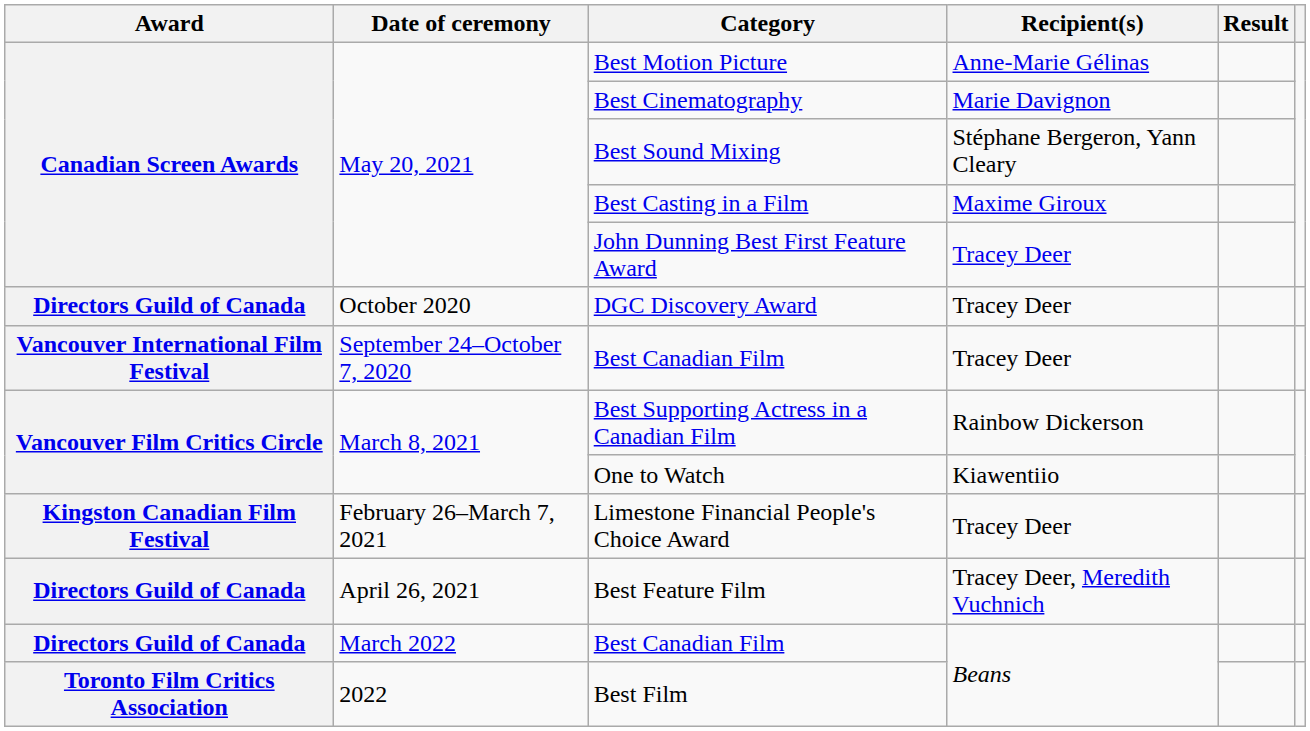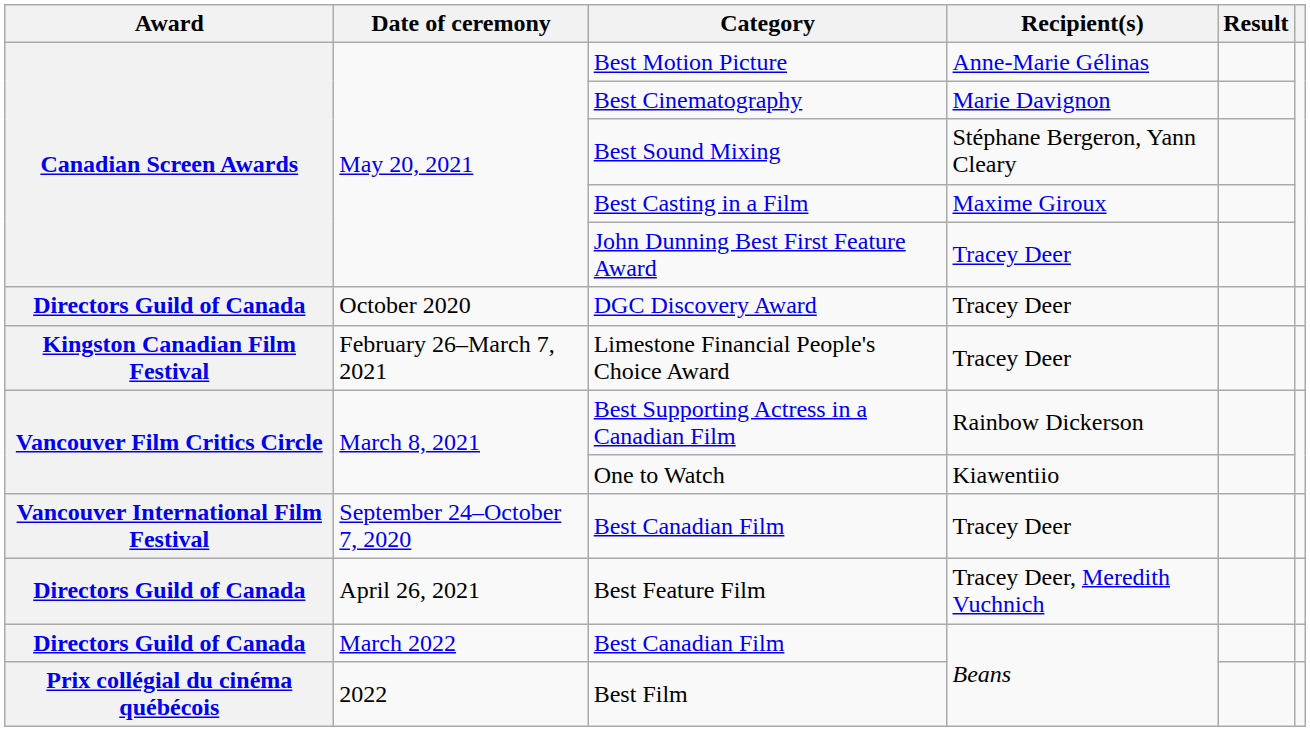 <table class="wikitable plainrowheaders sortable">
 <tr>
 <th scope="col">Award</th>
 <th scope="col">Date of ceremony</th>
 <th scope="col">Category</th>
 <th scope="col">Recipient(s)</th>
 <th scope="col">Result</th>
 <th scope="col" class="unsortable"></th>
 </tr>
 <tr>
 <th scope="row" rowspan=5><a href='#'>Canadian Screen Awards</a></th>
 <td rowspan="5"><a href='#'>May 20, 2021</a></td>
 <td><a href='#'>Best Motion Picture</a></td>
 <td><a href='#'>Anne-Marie Gélinas</a></td>
 <td></td>
 <td rowspan=5></td>
 </tr>
 <tr>
 <td><a href='#'>Best Cinematography</a></td>
 <td><a href='#'>Marie Davignon</a></td>
 <td></td>
 </tr>
 <tr>
 <td><a href='#'>Best Sound Mixing</a></td>
 <td>Stéphane Bergeron, Yann Cleary</td>
 <td></td>
 </tr>
 <tr>
 <td><a href='#'>Best Casting in a Film</a></td>
 <td><a href='#'>Maxime Giroux</a></td>
 <td></td>
 </tr>
 <tr>
 <td><a href='#'>John Dunning Best First Feature Award</a></td>
 <td><a href='#'>Tracey Deer</a></td>
 <td></td>
 </tr>
 <tr>
 <th scope="row"><a href='#'>Directors Guild of Canada</a></th>
 <td>October 2020</td>
 <td><a href='#'>DGC Discovery Award</a></td>
 <td>Tracey Deer</td>
 <td></td>
 <td></td>
 </tr>
 <tr>
-<th scope="row"><a href='#'>Vancouver International Film Festival</a></th>
-<td><a href='#'>September 24–October 7, 2020</a></td>
-<td><a href='#'>Best Canadian Film</a></td>
+<th scope="row"><a href='#'>Kingston Canadian Film Festival</a></th>
+<td>February 26–March 7, 2021</td>
+<td>Limestone Financial People's Choice Award</td>
 <td>Tracey Deer</td>
 <td></td>
 <td></td>
 </tr>
 <tr>
 <th scope="row" rowspan=2><a href='#'>Vancouver Film Critics Circle</a></th>
 <td rowspan="2"><a href='#'>March 8, 2021</a></td>
 <td><a href='#'>Best Supporting Actress in a Canadian Film</a></td>
 <td>Rainbow Dickerson</td>
 <td></td>
 <td rowspan=2></td>
 </tr>
 <tr>
 <td>One to Watch</td>
 <td>Kiawentiio</td>
 <td></td>
 </tr>
 <tr>
-<th scope="row"><a href='#'>Kingston Canadian Film Festival</a></th>
-<td>February 26–March 7, 2021</td>
-<td>Limestone Financial People's Choice Award</td>
+<th scope="row"><a href='#'>Vancouver International Film Festival</a></th>
+<td><a href='#'>September 24–October 7, 2020</a></td>
+<td><a href='#'>Best Canadian Film</a></td>
 <td>Tracey Deer</td>
 <td></td>
 <td></td>
 </tr>
 <tr>
 <th scope="row"><a href='#'>Directors Guild of Canada</a></th>
 <td>April 26, 2021</td>
 <td>Best Feature Film</td>
 <td>Tracey Deer, <a href='#'>Meredith Vuchnich</a></td>
 <td></td>
 <td></td>
 </tr>
 <tr>
 <th scope="row"><a href='#'>Directors Guild of Canada</a></th>
 <td><a href='#'>March 2022</a></td>
 <td><a href='#'>Best Canadian Film</a></td>
 <td rowspan=2><em>Beans</em></td>
 <td></td>
 <td></td>
 </tr>
 <tr>
-<th scope="row"><a href='#'>Toronto Film Critics Association</a></th>
+<th scope="row"><a href='#'>Prix collégial du cinéma québécois</a></th>
 <td>2022</td>
 <td>Best Film</td>
 <td></td>
 <td></td>
 </tr>
 </table>
